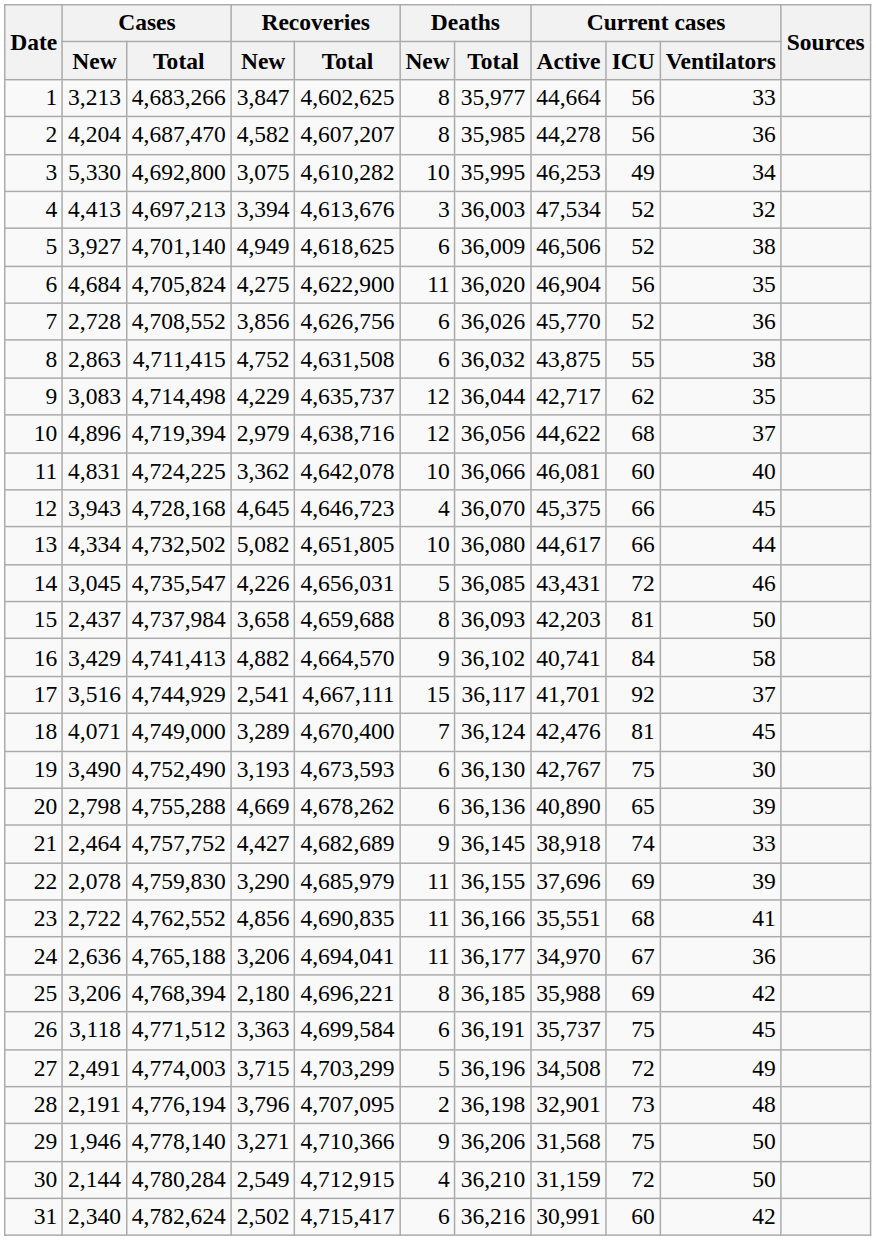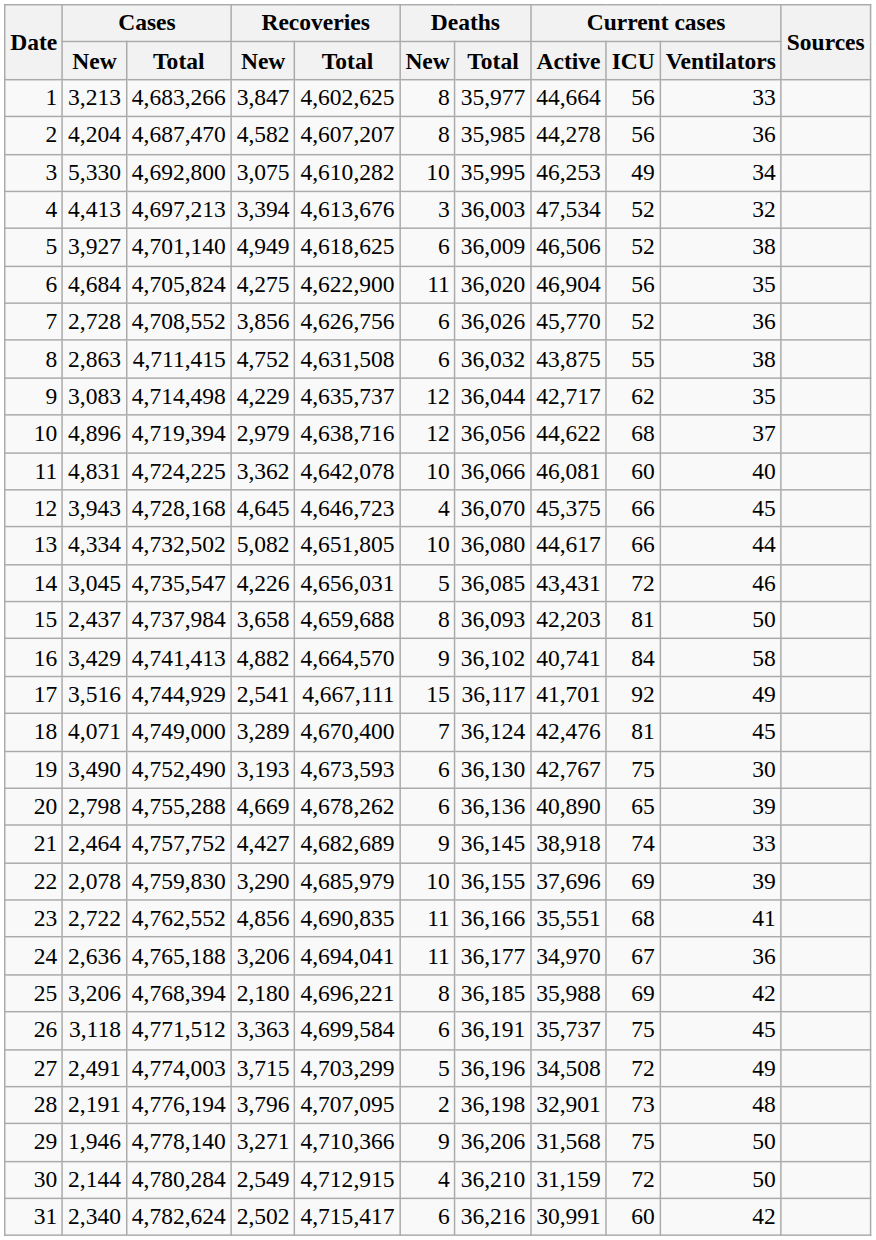 <table class="wikitable sortable mw-collapsible mw-collapsed sticky-header-multi sort-under" style="text-align:right;">
 <tr>
 <th rowspan=2>Date</th>
 <th colspan=2>Cases</th>
 <th colspan=2>Recoveries</th>
 <th colspan=2>Deaths</th>
 <th colspan=3>Current cases</th>
 <th rowspan=2 class="unsortable">Sources</th>
 </tr>
 <tr>
 <th>New</th>
 <th>Total</th>
 <th>New</th>
 <th>Total</th>
 <th>New</th>
 <th>Total</th>
 <th>Active</th>
 <th>ICU</th>
 <th>Ventilators</th>
 </tr>
 <tr>
 <td>1</td>
 <td>3,213</td>
 <td>4,683,266</td>
 <td>3,847</td>
 <td>4,602,625</td>
 <td>8</td>
 <td>35,977</td>
 <td>44,664</td>
 <td>56</td>
 <td>33</td>
 <td></td>
 </tr>
 <tr>
 <td>2</td>
 <td>4,204</td>
 <td>4,687,470</td>
 <td>4,582</td>
 <td>4,607,207</td>
 <td>8</td>
 <td>35,985</td>
 <td>44,278</td>
 <td>56</td>
 <td>36</td>
 <td></td>
 </tr>
 <tr>
 <td>3</td>
 <td>5,330</td>
 <td>4,692,800</td>
 <td>3,075</td>
 <td>4,610,282</td>
 <td>10</td>
 <td>35,995</td>
 <td>46,253</td>
 <td>49</td>
 <td>34</td>
 <td></td>
 </tr>
 <tr>
 <td>4</td>
 <td>4,413</td>
 <td>4,697,213</td>
 <td>3,394</td>
 <td>4,613,676</td>
 <td>3</td>
 <td>36,003</td>
 <td>47,534</td>
 <td>52</td>
 <td>32</td>
 <td></td>
 </tr>
 <tr>
 <td>5</td>
 <td>3,927</td>
 <td>4,701,140</td>
 <td>4,949</td>
 <td>4,618,625</td>
 <td>6</td>
 <td>36,009</td>
 <td>46,506</td>
 <td>52</td>
 <td>38</td>
 <td></td>
 </tr>
 <tr>
 <td>6</td>
 <td>4,684</td>
 <td>4,705,824</td>
 <td>4,275</td>
 <td>4,622,900</td>
 <td>11</td>
 <td>36,020</td>
 <td>46,904</td>
 <td>56</td>
 <td>35</td>
 <td></td>
 </tr>
 <tr>
 <td>7</td>
 <td>2,728</td>
 <td>4,708,552</td>
 <td>3,856</td>
 <td>4,626,756</td>
 <td>6</td>
 <td>36,026</td>
 <td>45,770</td>
 <td>52</td>
 <td>36</td>
 <td></td>
 </tr>
 <tr>
 <td>8</td>
 <td>2,863</td>
 <td>4,711,415</td>
 <td>4,752</td>
 <td>4,631,508</td>
 <td>6</td>
 <td>36,032</td>
 <td>43,875</td>
 <td>55</td>
 <td>38</td>
 <td></td>
 </tr>
 <tr>
 <td>9</td>
 <td>3,083</td>
 <td>4,714,498</td>
 <td>4,229</td>
 <td>4,635,737</td>
 <td>12</td>
 <td>36,044</td>
 <td>42,717</td>
 <td>62</td>
 <td>35</td>
 <td></td>
 </tr>
 <tr>
 <td>10</td>
 <td>4,896</td>
 <td>4,719,394</td>
 <td>2,979</td>
 <td>4,638,716</td>
 <td>12</td>
 <td>36,056</td>
 <td>44,622</td>
 <td>68</td>
 <td>37</td>
 <td></td>
 </tr>
 <tr>
 <td>11</td>
 <td>4,831</td>
 <td>4,724,225</td>
 <td>3,362</td>
 <td>4,642,078</td>
 <td>10</td>
 <td>36,066</td>
 <td>46,081</td>
 <td>60</td>
 <td>40</td>
 <td></td>
 </tr>
 <tr>
 <td>12</td>
 <td>3,943</td>
 <td>4,728,168</td>
 <td>4,645</td>
 <td>4,646,723</td>
 <td>4</td>
 <td>36,070</td>
 <td>45,375</td>
 <td>66</td>
 <td>45</td>
 <td></td>
 </tr>
 <tr>
 <td>13</td>
 <td>4,334</td>
 <td>4,732,502</td>
 <td>5,082</td>
 <td>4,651,805</td>
 <td>10</td>
 <td>36,080</td>
 <td>44,617</td>
 <td>66</td>
 <td>44</td>
 <td></td>
 </tr>
 <tr>
 <td>14</td>
 <td>3,045</td>
 <td>4,735,547</td>
 <td>4,226</td>
 <td>4,656,031</td>
 <td>5</td>
 <td>36,085</td>
 <td>43,431</td>
 <td>72</td>
 <td>46</td>
 <td></td>
 </tr>
 <tr>
 <td>15</td>
 <td>2,437</td>
 <td>4,737,984</td>
 <td>3,658</td>
 <td>4,659,688</td>
 <td>8</td>
 <td>36,093</td>
 <td>42,203</td>
 <td>81</td>
 <td>50</td>
 <td></td>
 </tr>
 <tr>
 <td>16</td>
 <td>3,429</td>
 <td>4,741,413</td>
 <td>4,882</td>
 <td>4,664,570</td>
 <td>9</td>
 <td>36,102</td>
 <td>40,741</td>
 <td>84</td>
 <td>58</td>
 <td></td>
 </tr>
 <tr>
 <td>17</td>
 <td>3,516</td>
 <td>4,744,929</td>
 <td>2,541</td>
 <td>4,667,111</td>
 <td>15</td>
 <td>36,117</td>
 <td>41,701</td>
 <td>92</td>
-<td>37</td>
+<td>49</td>
 <td></td>
 </tr>
 <tr>
 <td>18</td>
 <td>4,071</td>
 <td>4,749,000</td>
 <td>3,289</td>
 <td>4,670,400</td>
 <td>7</td>
 <td>36,124</td>
 <td>42,476</td>
 <td>81</td>
 <td>45</td>
 <td></td>
 </tr>
 <tr>
 <td>19</td>
 <td>3,490</td>
 <td>4,752,490</td>
 <td>3,193</td>
 <td>4,673,593</td>
 <td>6</td>
 <td>36,130</td>
 <td>42,767</td>
 <td>75</td>
 <td>30</td>
 <td></td>
 </tr>
 <tr>
 <td>20</td>
 <td>2,798</td>
 <td>4,755,288</td>
 <td>4,669</td>
 <td>4,678,262</td>
 <td>6</td>
 <td>36,136</td>
 <td>40,890</td>
 <td>65</td>
 <td>39</td>
 <td></td>
 </tr>
 <tr>
 <td>21</td>
 <td>2,464</td>
 <td>4,757,752</td>
 <td>4,427</td>
 <td>4,682,689</td>
 <td>9</td>
 <td>36,145</td>
 <td>38,918</td>
 <td>74</td>
 <td>33</td>
 <td></td>
 </tr>
 <tr>
 <td>22</td>
 <td>2,078</td>
 <td>4,759,830</td>
 <td>3,290</td>
 <td>4,685,979</td>
-<td>11</td>
+<td>10</td>
 <td>36,155</td>
 <td>37,696</td>
 <td>69</td>
 <td>39</td>
 <td></td>
 </tr>
 <tr>
 <td>23</td>
 <td>2,722</td>
 <td>4,762,552</td>
 <td>4,856</td>
 <td>4,690,835</td>
 <td>11</td>
 <td>36,166</td>
 <td>35,551</td>
 <td>68</td>
 <td>41</td>
 <td></td>
 </tr>
 <tr>
 <td>24</td>
 <td>2,636</td>
 <td>4,765,188</td>
 <td>3,206</td>
 <td>4,694,041</td>
 <td>11</td>
 <td>36,177</td>
 <td>34,970</td>
 <td>67</td>
 <td>36</td>
 <td></td>
 </tr>
 <tr>
 <td>25</td>
 <td>3,206</td>
 <td>4,768,394</td>
 <td>2,180</td>
 <td>4,696,221</td>
 <td>8</td>
 <td>36,185</td>
 <td>35,988</td>
 <td>69</td>
 <td>42</td>
 <td></td>
 </tr>
 <tr>
 <td>26</td>
 <td>3,118</td>
 <td>4,771,512</td>
 <td>3,363</td>
 <td>4,699,584</td>
 <td>6</td>
 <td>36,191</td>
 <td>35,737</td>
 <td>75</td>
 <td>45</td>
 <td></td>
 </tr>
 <tr>
 <td>27</td>
 <td>2,491</td>
 <td>4,774,003</td>
 <td>3,715</td>
 <td>4,703,299</td>
 <td>5</td>
 <td>36,196</td>
 <td>34,508</td>
 <td>72</td>
 <td>49</td>
 <td></td>
 </tr>
 <tr>
 <td>28</td>
 <td>2,191</td>
 <td>4,776,194</td>
 <td>3,796</td>
 <td>4,707,095</td>
 <td>2</td>
 <td>36,198</td>
 <td>32,901</td>
 <td>73</td>
 <td>48</td>
 <td></td>
 </tr>
 <tr>
 <td>29</td>
 <td>1,946</td>
 <td>4,778,140</td>
 <td>3,271</td>
 <td>4,710,366</td>
 <td>9</td>
 <td>36,206</td>
 <td>31,568</td>
 <td>75</td>
 <td>50</td>
 <td></td>
 </tr>
 <tr>
 <td>30</td>
 <td>2,144</td>
 <td>4,780,284</td>
 <td>2,549</td>
 <td>4,712,915</td>
 <td>4</td>
 <td>36,210</td>
 <td>31,159</td>
 <td>72</td>
 <td>50</td>
 <td></td>
 </tr>
 <tr>
 <td>31</td>
 <td>2,340</td>
 <td>4,782,624</td>
 <td>2,502</td>
 <td>4,715,417</td>
 <td>6</td>
 <td>36,216</td>
 <td>30,991</td>
 <td>60</td>
 <td>42</td>
 <td></td>
 </tr>
 </table>
